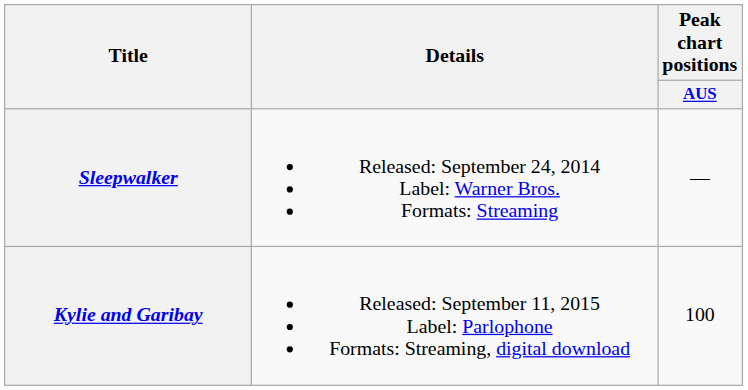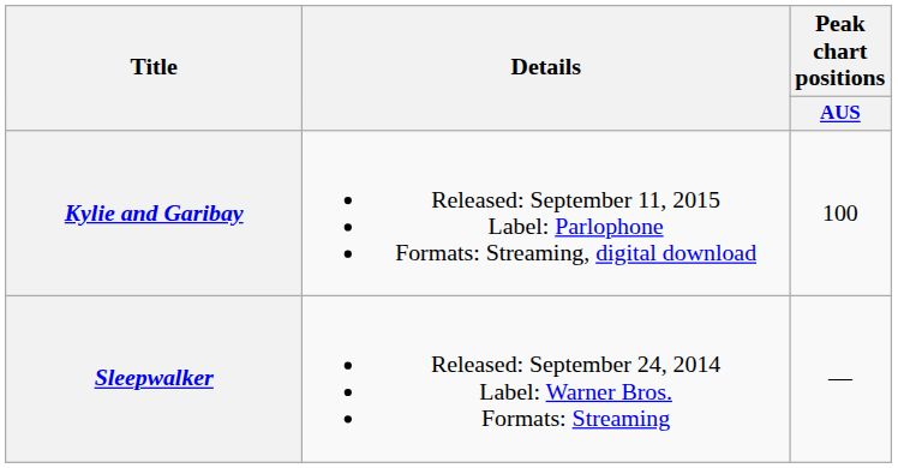 <table class="wikitable plainrowheaders" style="text-align:center;" border="1">
 <tr>
 <th scope="col" style="width:12em;" rowspan="2">Title</th>
 <th scope="col" style="width:20em;" rowspan="2">Details</th>
 <th scope="col" colspan="1">Peak chart positions</th>
 </tr>
 <tr>
 <th scope="col" style="width:2.5em;font-size:85%;"><a href='#'>AUS</a><br></th>
 </tr>
 <tr>
+<th scope="row"><em><a href='#'>Kylie and Garibay</a></em></th>
+<td><br><ul><li>Released: September 11, 2015</li><li>Label: <a href='#'>Parlophone</a></li><li>Formats: Streaming, <a href='#'>digital download</a></li></ul></td>
+<td>100</td>
+</tr>
+<tr>
 <th scope="row"><em><a href='#'>Sleepwalker</a></em></th>
 <td><br><ul><li>Released: September 24, 2014</li><li>Label: <a href='#'>Warner Bros.</a></li><li>Formats: <a href='#'>Streaming</a></li></ul></td>
 <td>—</td>
 </tr>
-<tr>
-<th scope="row"><em><a href='#'>Kylie and Garibay</a></em></th>
-<td><br><ul><li>Released: September 11, 2015</li><li>Label: <a href='#'>Parlophone</a></li><li>Formats: Streaming, <a href='#'>digital download</a></li></ul></td>
-<td>100</td>
-</tr>
 </table>
